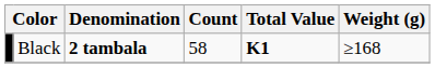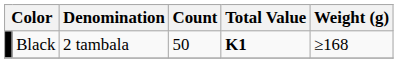 <table class="wikitable">
 <tr>
 <th colspan=2>Color</th>
 <th>Denomination</th>
 <th>Count</th>
 <th>Total Value</th>
 <th>Weight (g)</th>
 </tr>
 <tr>
 <td style="background:Black"></td>
 <td>Black</td>
-<td><strong>2 tambala</strong></td>
-<td>58</td>
+<td>2 tambala</td>
+<td>50</td>
 <td><strong>K1</strong></td>
 <td>≥168</td>
 </tr>
 <tr>
 </tr>
 </table>
